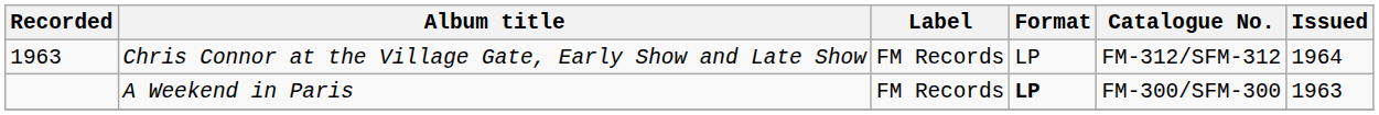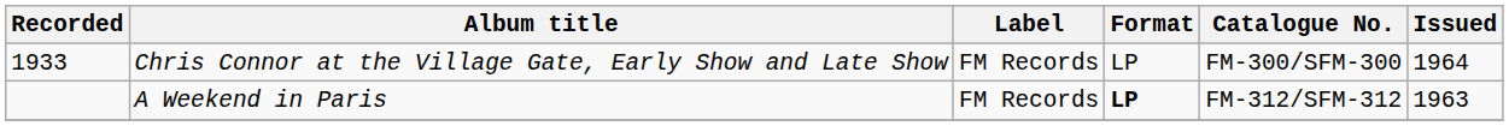 <table class="wikitable">
 <tr>
 <th>Recorded</th>
 <th>Album title</th>
 <th>Label</th>
 <th>Format</th>
 <th>Catalogue No.</th>
 <th>Issued</th>
 </tr>
 <tr>
-<td>1963</td>
+<td>1933</td>
 <td><em>Chris Connor at the Village Gate, Early Show and Late Show</em></td>
 <td>FM Records</td>
 <td>LP</td>
-<td>FM-312/SFM-312</td>
+<td>FM-300/SFM-300</td>
 <td>1964</td>
 </tr>
 <tr>
 <td></td>
 <td><em>A Weekend in Paris</em></td>
 <td>FM Records</td>
 <td><strong>LP</strong></td>
-<td>FM-300/SFM-300</td>
+<td>FM-312/SFM-312</td>
 <td>1963</td>
 </tr>
 <tr>
 </tr>
 </table>
